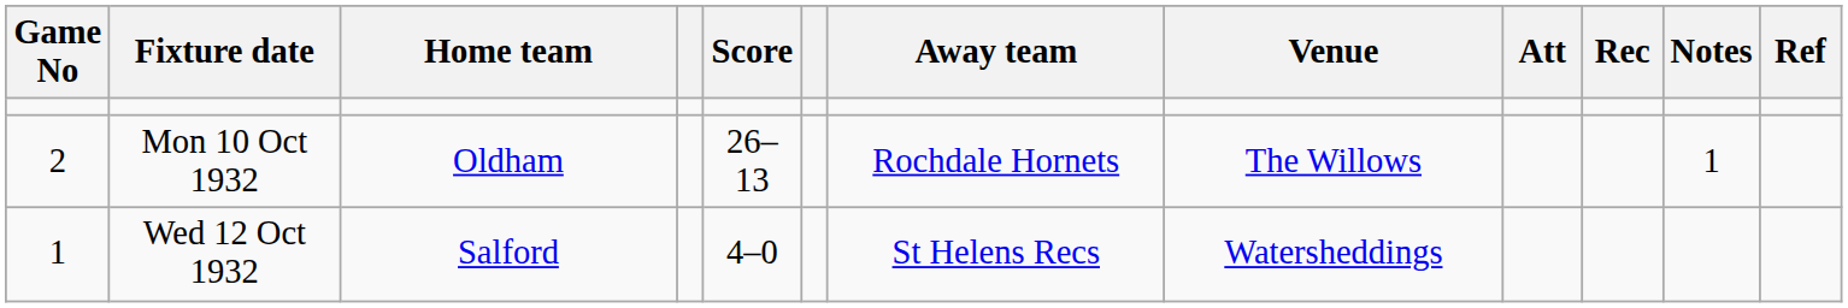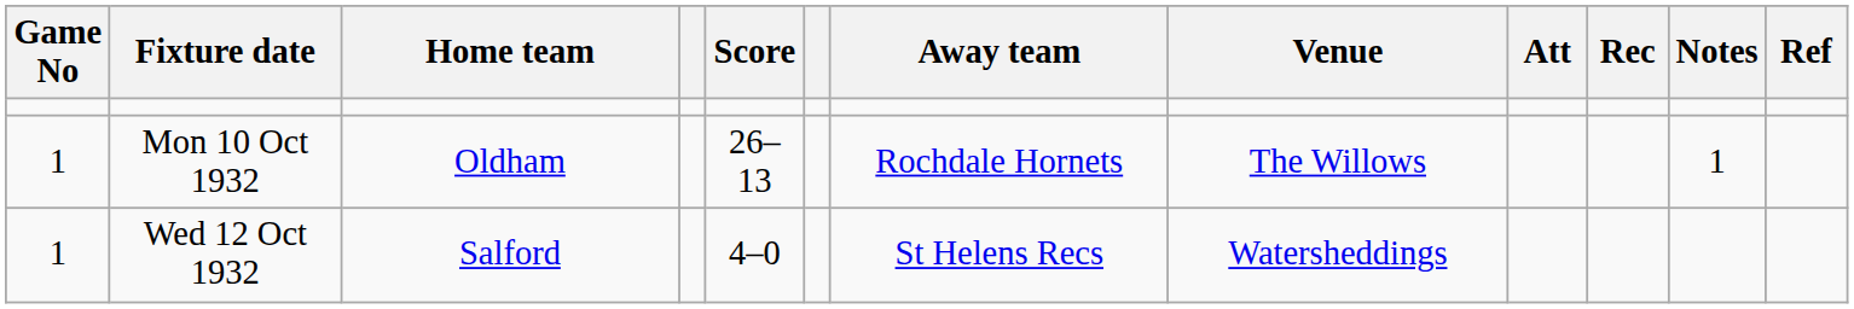 <table class="wikitable" style="text-align:center;">
 <tr>
 <th width=20 abbr="No">Game No</th>
 <th width=100 abbr="Date">Fixture date</th>
 <th width=150 abbr="Home team">Home team</th>
 <th width=5 abbr="space"></th>
 <th width=20 abbr="Score">Score</th>
 <th width=5 abbr="space"></th>
 <th width=150 abbr="Away team">Away team</th>
 <th width=150 abbr="Venue">Venue</th>
 <th width=30 abbr="Att">Att</th>
 <th width=30 abbr="Rec">Rec</th>
 <th width=20 abbr="Notes">Notes</th>
 <th width=30 abbr="Ref">Ref</th>
 </tr>
 <tr>
 <td></td>
 <td></td>
 <td></td>
 <td></td>
 <td></td>
 <td></td>
 <td></td>
 <td></td>
 <td></td>
 <td></td>
 <td></td>
 </tr>
 <tr>
-<td>2</td>
+<td>1</td>
 <td>Mon 10 Oct 1932</td>
 <td><a href='#'>Oldham</a></td>
 <td></td>
 <td>26–13</td>
 <td></td>
 <td><a href='#'>Rochdale Hornets</a></td>
 <td><a href='#'>The Willows</a></td>
 <td></td>
 <td></td>
 <td>1</td>
 <td></td>
 </tr>
 <tr>
 <td>1</td>
 <td>Wed 12 Oct 1932</td>
 <td><a href='#'>Salford</a></td>
 <td></td>
 <td>4–0</td>
 <td></td>
 <td><a href='#'>St Helens Recs</a></td>
 <td><a href='#'>Watersheddings</a></td>
 <td></td>
 <td></td>
 <td></td>
 <td></td>
 </tr>
 </table>
